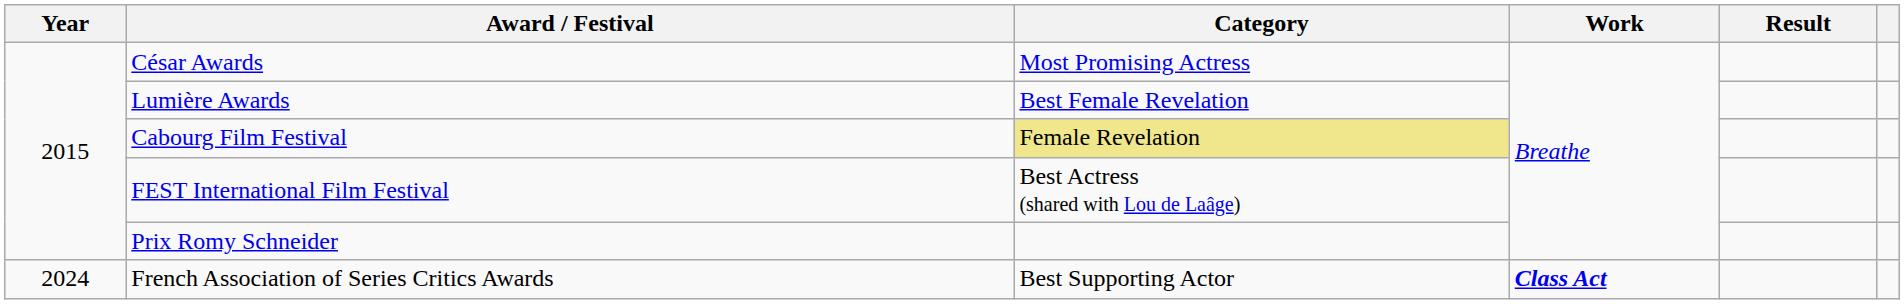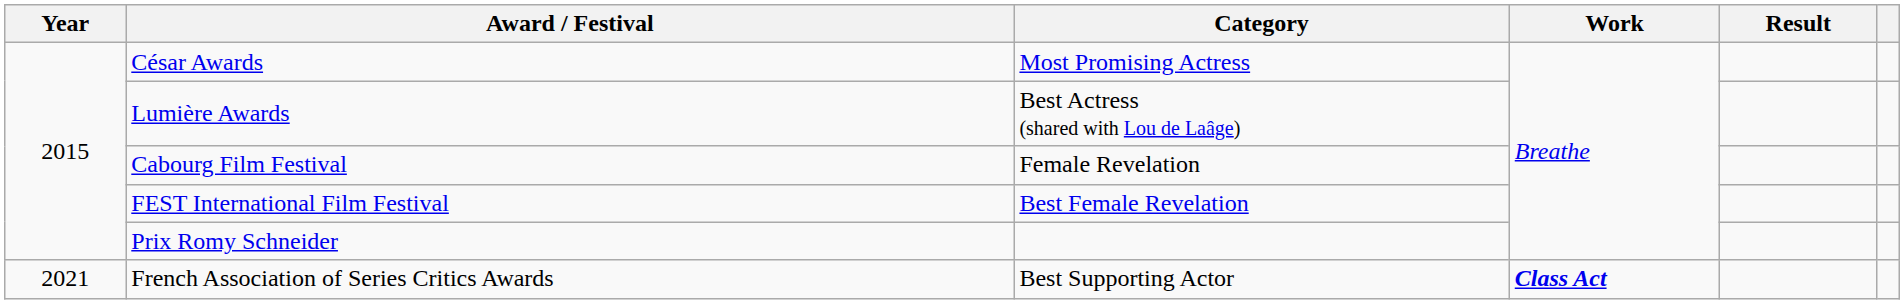 <table class="wikitable sortable plainrowheaders" style="width: 100%;">
 <tr>
 <th>Year</th>
 <th>Award / Festival</th>
 <th>Category</th>
 <th>Work</th>
 <th>Result</th>
 <th scope="col" class="unsortable"></th>
 </tr>
 <tr>
 <td align="center" rowspan="5">2015</td>
 <td><a href='#'>César Awards</a></td>
 <td><a href='#'>Most Promising Actress</a></td>
 <td rowspan="5"><em><a href='#'>Breathe</a></em></td>
 <td></td>
 <td></td>
 </tr>
 <tr>
 <td><a href='#'>Lumière Awards</a></td>
-<td><a href='#'>Best Female Revelation</a></td>
+<td>Best Actress <br><small>(shared with <a href='#'>Lou de Laâge</a>)</small></td>
 <td></td>
 <td></td>
 </tr>
 <tr>
 <td><a href='#'>Cabourg Film Festival</a></td>
-<td style="background: khaki;">Female Revelation</td>
+<td>Female Revelation</td>
 <td></td>
 <td></td>
 </tr>
 <tr>
 <td><a href='#'>FEST International Film Festival</a></td>
-<td>Best Actress <br><small>(shared with <a href='#'>Lou de Laâge</a>)</small></td>
+<td><a href='#'>Best Female Revelation</a></td>
 <td></td>
 <td></td>
 </tr>
 <tr>
 <td><a href='#'>Prix Romy Schneider</a></td>
 <td></td>
 <td></td>
 <td></td>
 </tr>
 <tr>
-<td align="center">2024</td>
+<td align="center">2021</td>
 <td>French Association of Series Critics Awards</td>
 <td>Best Supporting Actor</td>
 <td><strong><em><a href='#'>Class Act</a></em></strong></td>
 <td></td>
 <td></td>
 </tr>
 </table>
